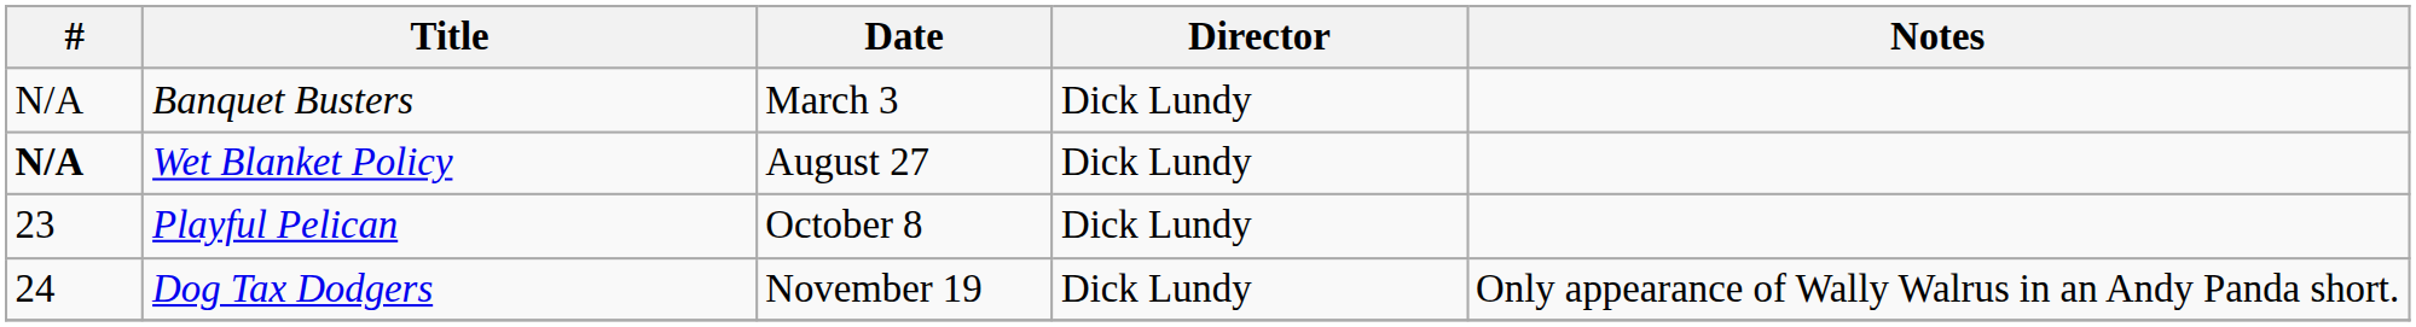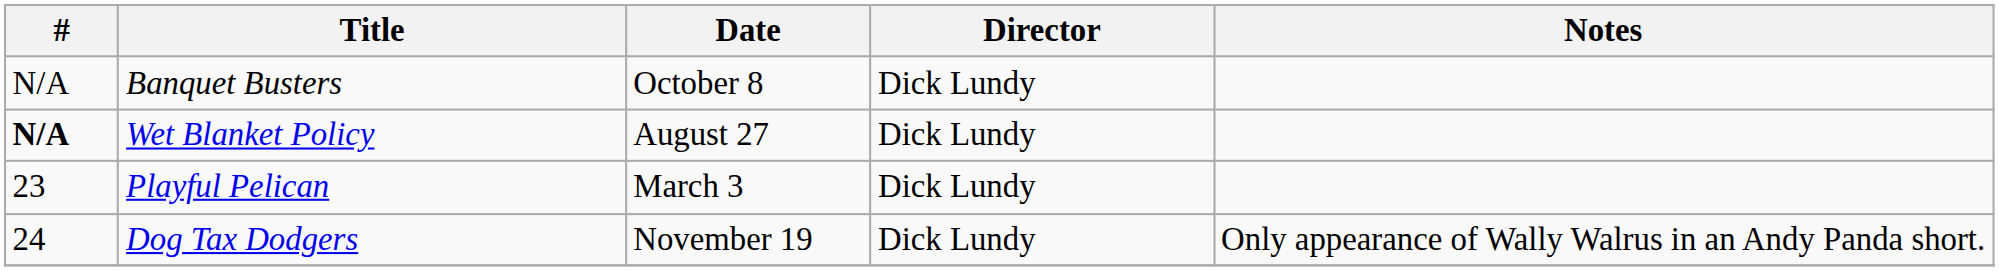 <table class="wikitable">
 <tr>
 <th style="width:3em">#</th>
 <th style="width:15em">Title</th>
 <th style="width:7em">Date</th>
 <th style="width:10em">Director</th>
 <th>Notes</th>
 </tr>
 <tr>
 <td>N/A</td>
 <td><em>Banquet Busters</em></td>
-<td>March 3</td>
+<td>October 8</td>
 <td>Dick Lundy</td>
 <td></td>
 </tr>
 <tr>
 <td><strong>N/A</strong></td>
 <td><em><a href='#'>Wet Blanket Policy</a></em></td>
 <td>August 27</td>
 <td>Dick Lundy</td>
 <td></td>
 </tr>
 <tr>
 <td>23</td>
 <td><em><a href='#'>Playful Pelican</a></em></td>
-<td>October 8</td>
+<td>March 3</td>
 <td>Dick Lundy</td>
 <td></td>
 </tr>
 <tr>
 <td>24</td>
 <td><em><a href='#'>Dog Tax Dodgers</a></em></td>
 <td>November 19</td>
 <td>Dick Lundy</td>
 <td>Only appearance of Wally Walrus in an Andy Panda short.</td>
 </tr>
 <tr>
 </tr>
 </table>
